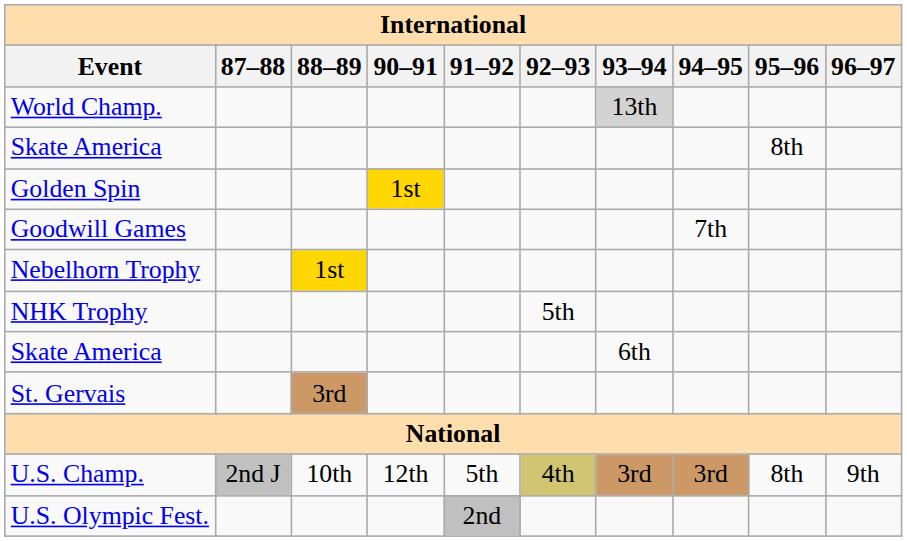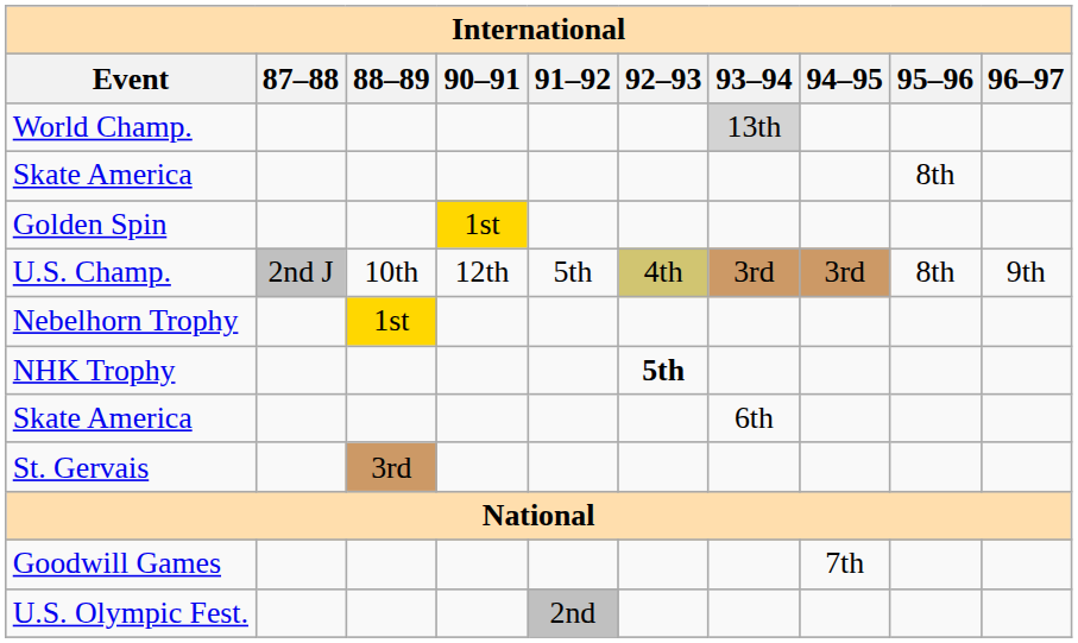 <table class="wikitable" style="text-align:center">
 <tr>
 <th colspan="10" style="background-color: #ffdead; " align="center">International</th>
 </tr>
 <tr>
 <th>Event</th>
 <th>87–88</th>
 <th>88–89</th>
 <th>90–91</th>
 <th>91–92</th>
 <th>92–93</th>
 <th>93–94</th>
 <th>94–95</th>
 <th>95–96</th>
 <th>96–97</th>
 </tr>
 <tr>
 <td align=left><a href='#'>World Champ.</a></td>
 <td></td>
 <td></td>
 <td></td>
 <td></td>
 <td></td>
 <td style="background: lightgrey;">13th</td>
 <td></td>
 <td></td>
 <td></td>
 </tr>
 <tr>
 <td align=left> <a href='#'>Skate America</a></td>
 <td></td>
 <td></td>
 <td></td>
 <td></td>
 <td></td>
 <td></td>
 <td></td>
 <td>8th</td>
 <td></td>
 </tr>
 <tr>
 <td align=left><a href='#'>Golden Spin</a></td>
 <td></td>
 <td></td>
 <td bgcolor="gold">1st</td>
 <td></td>
 <td></td>
 <td></td>
 <td></td>
 <td></td>
 <td></td>
 </tr>
 <tr>
-<td align=left><a href='#'>Goodwill Games</a></td>
-<td></td>
-<td></td>
-<td></td>
-<td></td>
-<td></td>
-<td></td>
-<td>7th</td>
-<td></td>
-<td></td>
+<td align=left><a href='#'>U.S. Champ.</a></td>
+<td bgcolor="silver">2nd J</td>
+<td>10th</td>
+<td>12th</td>
+<td>5th</td>
+<td bgcolor=d1c571>4th</td>
+<td bgcolor=cc9966>3rd</td>
+<td bgcolor=cc9966>3rd</td>
+<td>8th</td>
+<td>9th</td>
 </tr>
 <tr>
 <td align=left><a href='#'>Nebelhorn Trophy</a></td>
 <td></td>
 <td bgcolor=gold>1st</td>
 <td></td>
 <td></td>
 <td></td>
 <td></td>
 <td></td>
 <td></td>
 <td></td>
 </tr>
 <tr>
 <td align=left><a href='#'>NHK Trophy</a></td>
 <td></td>
 <td></td>
 <td></td>
 <td></td>
-<td>5th</td>
+<td><strong>5th</strong></td>
 <td></td>
 <td></td>
 <td></td>
 <td></td>
 </tr>
 <tr>
 <td align=left><a href='#'>Skate America</a></td>
 <td></td>
 <td></td>
 <td></td>
 <td></td>
 <td></td>
 <td>6th</td>
 <td></td>
 <td></td>
 <td></td>
 </tr>
 <tr>
 <td align=left><a href='#'>St. Gervais</a></td>
 <td></td>
 <td bgcolor=cc9966>3rd</td>
 <td></td>
 <td></td>
 <td></td>
 <td></td>
 <td></td>
 <td></td>
 <td></td>
 </tr>
 <tr>
 <th colspan="10" style="background-color: #ffdead; " align="center">National</th>
 </tr>
 <tr>
-<td align=left><a href='#'>U.S. Champ.</a></td>
-<td bgcolor="silver">2nd J</td>
-<td>10th</td>
-<td>12th</td>
-<td>5th</td>
-<td bgcolor=d1c571>4th</td>
-<td bgcolor=cc9966>3rd</td>
-<td bgcolor=cc9966>3rd</td>
-<td>8th</td>
-<td>9th</td>
+<td align=left><a href='#'>Goodwill Games</a></td>
+<td></td>
+<td></td>
+<td></td>
+<td></td>
+<td></td>
+<td></td>
+<td>7th</td>
+<td></td>
+<td></td>
 </tr>
 <tr>
 <td align=left><a href='#'>U.S. Olympic Fest.</a></td>
 <td></td>
 <td></td>
 <td></td>
 <td bgcolor=silver>2nd</td>
 <td></td>
 <td></td>
 <td></td>
 <td></td>
 <td></td>
 </tr>
 </table>
